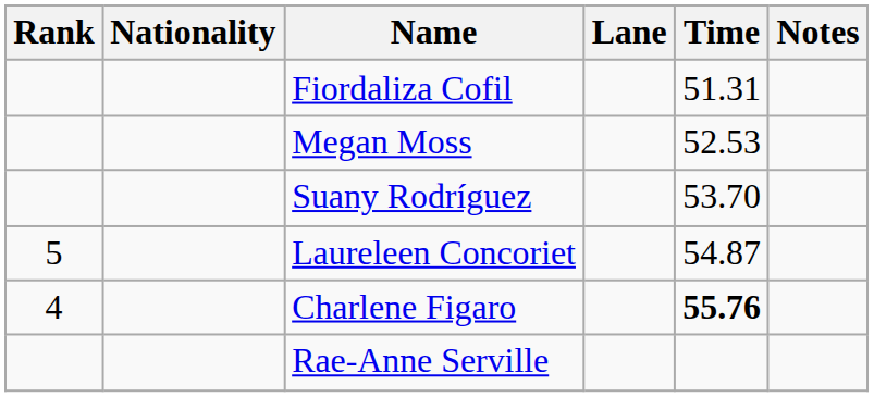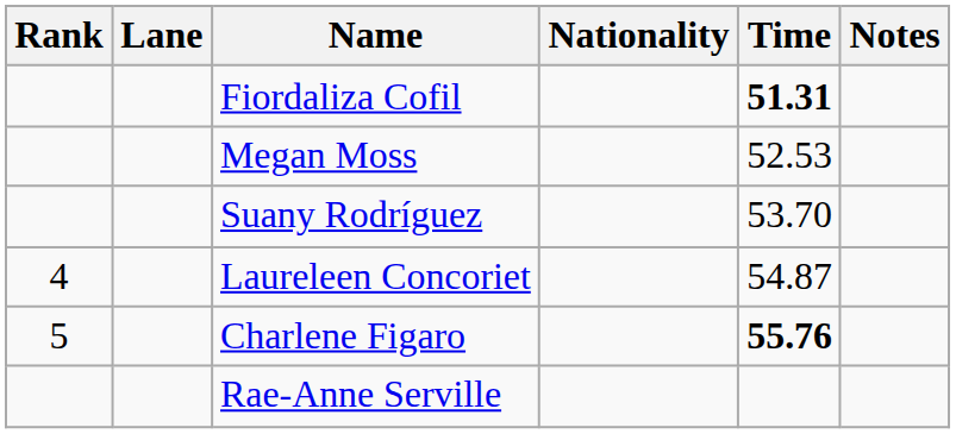 <table class="wikitable sortable" style="text-align:center">
 <tr>
 <th>Rank</th>
+<th>Lane</th>
+<th>Name</th>
 <th>Nationality</th>
-<th>Name</th>
-<th>Lane</th>
 <th>Time</th>
 <th>Notes</th>
 </tr>
 <tr>
 <td></td>
+<td></td>
+<td align=left><a href='#'>Fiordaliza Cofil</a></td>
 <td align=left></td>
-<td align=left><a href='#'>Fiordaliza Cofil</a></td>
-<td></td>
-<td>51.31</td>
+<td><strong>51.31</strong></td>
 <td></td>
 </tr>
 <tr>
 <td></td>
+<td></td>
+<td align=left><a href='#'>Megan Moss</a></td>
 <td align=left></td>
-<td align=left><a href='#'>Megan Moss</a></td>
-<td></td>
 <td>52.53</td>
 <td></td>
 </tr>
 <tr>
 <td></td>
+<td></td>
+<td align=left><a href='#'>Suany Rodríguez</a></td>
 <td align=left></td>
-<td align=left><a href='#'>Suany Rodríguez</a></td>
-<td></td>
 <td>53.70</td>
 <td></td>
 </tr>
 <tr>
-<td>5</td>
+<td>4</td>
+<td></td>
+<td align=left><a href='#'>Laureleen Concoriet</a></td>
 <td align=left></td>
-<td align=left><a href='#'>Laureleen Concoriet</a></td>
-<td></td>
 <td>54.87</td>
 <td></td>
 </tr>
 <tr>
-<td>4</td>
+<td>5</td>
+<td></td>
+<td align=left><a href='#'>Charlene Figaro</a></td>
 <td align=left></td>
-<td align=left><a href='#'>Charlene Figaro</a></td>
-<td></td>
 <td><strong>55.76</strong></td>
 <td></td>
 </tr>
 <tr>
 <td></td>
+<td></td>
+<td align=left><a href='#'>Rae-Anne Serville</a></td>
 <td align=left></td>
-<td align=left><a href='#'>Rae-Anne Serville</a></td>
-<td></td>
 <td></td>
 <td></td>
 </tr>
 </table>
